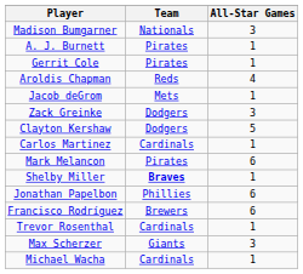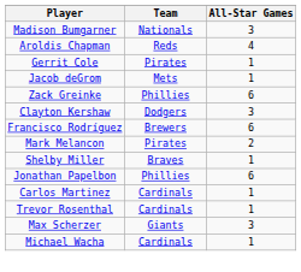 <table class="wikitable sortable" style="text-align:center;">
 <tr>
 </tr>
 <tr>
 <th>Player</th>
 <th style="width:100px;">Team</th>
 <th>All-Star Games</th>
 </tr>
 <tr>
 <td><a href='#'>Madison Bumgarner</a></td>
 <td><a href='#'>Nationals</a></td>
 <td>3</td>
 </tr>
 <tr>
-<td><a href='#'>A. J. Burnett</a></td>
-<td><a href='#'>Pirates</a></td>
-<td>1</td>
+<td><a href='#'>Aroldis Chapman</a></td>
+<td><a href='#'>Reds</a></td>
+<td>4</td>
 </tr>
 <tr>
 <td><a href='#'>Gerrit Cole</a></td>
 <td><a href='#'>Pirates</a></td>
 <td>1</td>
-</tr>
-<tr>
-<td><a href='#'>Aroldis Chapman</a></td>
-<td><a href='#'>Reds</a></td>
-<td>4</td>
 </tr>
 <tr>
 <td><a href='#'>Jacob deGrom</a></td>
 <td><a href='#'>Mets</a></td>
 <td>1</td>
 </tr>
 <tr>
 <td><a href='#'>Zack Greinke</a></td>
+<td><a href='#'>Phillies</a></td>
+<td>6</td>
+</tr>
+<tr>
+<td><a href='#'>Clayton Kershaw</a></td>
 <td><a href='#'>Dodgers</a></td>
 <td>3</td>
 </tr>
 <tr>
-<td><a href='#'>Clayton Kershaw</a></td>
-<td><a href='#'>Dodgers</a></td>
-<td>5</td>
-</tr>
-<tr>
-<td><a href='#'>Carlos Martinez</a></td>
-<td><a href='#'>Cardinals</a></td>
-<td>1</td>
+<td><a href='#'>Francisco Rodríguez</a></td>
+<td><a href='#'>Brewers</a></td>
+<td>6</td>
 </tr>
 <tr>
 <td><a href='#'>Mark Melancon</a></td>
 <td><a href='#'>Pirates</a></td>
-<td>6</td>
+<td>2</td>
 </tr>
 <tr>
 <td><a href='#'>Shelby Miller</a></td>
-<td><strong><a href='#'>Braves</a></strong></td>
+<td><a href='#'>Braves</a></td>
 <td>1</td>
 </tr>
 <tr>
 <td><a href='#'>Jonathan Papelbon</a></td>
 <td><a href='#'>Phillies</a></td>
 <td>6</td>
 </tr>
 <tr>
-<td><a href='#'>Francisco Rodríguez</a></td>
-<td><a href='#'>Brewers</a></td>
-<td>6</td>
+<td><a href='#'>Carlos Martinez</a></td>
+<td><a href='#'>Cardinals</a></td>
+<td>1</td>
 </tr>
 <tr>
 <td><a href='#'>Trevor Rosenthal</a></td>
 <td><a href='#'>Cardinals</a></td>
 <td>1</td>
 </tr>
 <tr>
 <td><a href='#'>Max Scherzer</a></td>
 <td><a href='#'>Giants</a></td>
 <td>3</td>
 </tr>
 <tr>
 <td><a href='#'>Michael Wacha</a></td>
 <td><a href='#'>Cardinals</a></td>
 <td>1</td>
 </tr>
 </table>
